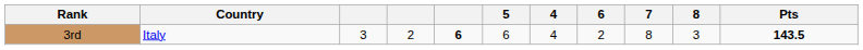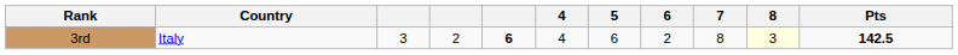 <table class="wikitable" style="width:50%; font-size:90%; text-align:center;">
 <tr>
 <th>Rank</th>
 <th>Country</th>
 <th></th>
 <th></th>
 <th></th>
+<th>4</th>
 <th>5</th>
-<th>4</th>
 <th>6</th>
 <th>7</th>
 <th>8</th>
 <th>Pts</th>
 </tr>
 <tr>
 <td bgcolor=cc9966>3rd</td>
 <td align=left> <a href='#'>Italy</a></td>
 <td>3</td>
 <td>2</td>
 <td><strong>6</strong></td>
+<td>4</td>
 <td>6</td>
-<td>4</td>
 <td>2</td>
 <td>8</td>
-<td>3</td>
-<td><strong>143.5</strong></td>
+<td style="background: lightyellow;">3</td>
+<td><strong>142.5</strong></td>
 </tr>
 </table>
